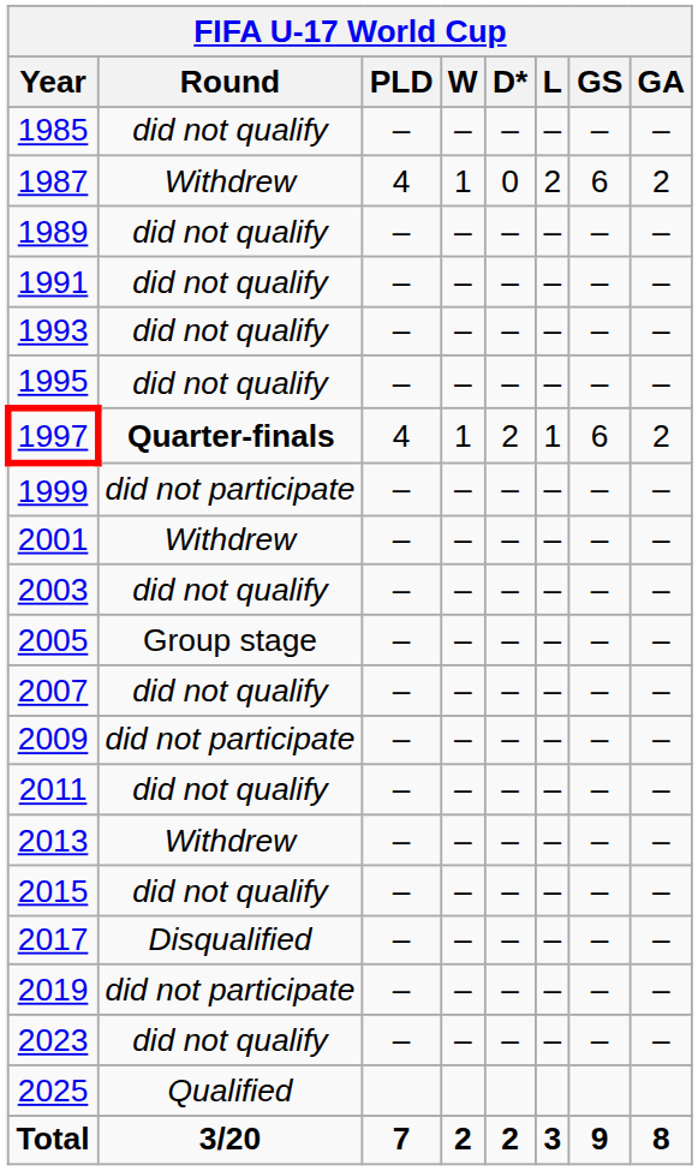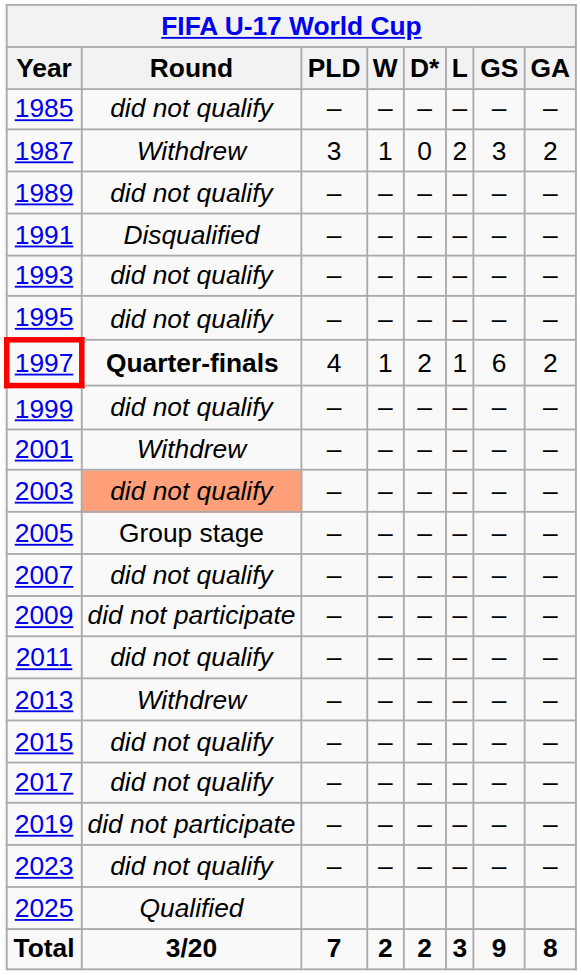 <table class="wikitable" style="text-align: center;font-size:90%;">
 <tr>
 <th colspan=9><a href='#'>FIFA U-17 World Cup</a></th>
 </tr>
 <tr>
 <th>Year</th>
 <th>Round</th>
 <th>PLD</th>
 <th>W</th>
 <th>D*</th>
 <th>L</th>
 <th>GS</th>
 <th>GA</th>
 </tr>
 <tr>
 <td> <a href='#'>1985</a></td>
 <td><em>did not qualify</em></td>
 <td>–</td>
 <td>–</td>
 <td>–</td>
 <td>–</td>
 <td>–</td>
 <td>–</td>
 </tr>
 <tr>
 <td> <a href='#'>1987</a></td>
 <td><em>Withdrew</em></td>
-<td>4</td>
+<td>3</td>
 <td>1</td>
 <td>0</td>
 <td>2</td>
-<td>6</td>
+<td>3</td>
 <td>2</td>
 </tr>
 <tr>
 <td> <a href='#'>1989</a></td>
 <td><em>did not qualify</em></td>
 <td>–</td>
 <td>–</td>
 <td>–</td>
 <td>–</td>
 <td>–</td>
 <td>–</td>
 </tr>
 <tr>
 <td> <a href='#'>1991</a></td>
-<td><em>did not qualify</em></td>
+<td><em>Disqualified</em></td>
 <td>–</td>
 <td>–</td>
 <td>–</td>
 <td>–</td>
 <td>–</td>
 <td>–</td>
 </tr>
 <tr>
 <td> <a href='#'>1993</a></td>
 <td><em>did not qualify</em></td>
 <td>–</td>
 <td>–</td>
 <td>–</td>
 <td>–</td>
 <td>–</td>
 <td>–</td>
 </tr>
 <tr>
 <td> <a href='#'>1995</a></td>
 <td><em>did not qualify</em></td>
 <td>–</td>
 <td>–</td>
 <td>–</td>
 <td>–</td>
 <td>–</td>
 <td>–</td>
 </tr>
 <tr>
 <td style="border: 3px solid red"> <a href='#'>1997</a></td>
 <td><strong>Quarter-finals</strong></td>
 <td>4</td>
 <td>1</td>
 <td>2</td>
 <td>1</td>
 <td>6</td>
 <td>2</td>
 </tr>
 <tr>
 <td> <a href='#'>1999</a></td>
-<td><em>did not participate</em></td>
+<td><em>did not qualify</em></td>
 <td>–</td>
 <td>–</td>
 <td>–</td>
 <td>–</td>
 <td>–</td>
 <td>–</td>
 </tr>
 <tr>
 <td> <a href='#'>2001</a></td>
 <td><em>Withdrew</em></td>
 <td>–</td>
 <td>–</td>
 <td>–</td>
 <td>–</td>
 <td>–</td>
 <td>–</td>
 </tr>
 <tr>
 <td> <a href='#'>2003</a></td>
-<td><em>did not qualify</em></td>
+<td style="background: lightsalmon;"><em>did not qualify</em></td>
 <td>–</td>
 <td>–</td>
 <td>–</td>
 <td>–</td>
 <td>–</td>
 <td>–</td>
 </tr>
 <tr>
 <td> <a href='#'>2005</a></td>
 <td>Group stage</td>
 <td>–</td>
 <td>–</td>
 <td>–</td>
 <td>–</td>
 <td>–</td>
 <td>–</td>
 </tr>
 <tr>
 <td> <a href='#'>2007</a></td>
 <td><em>did not qualify</em></td>
 <td>–</td>
 <td>–</td>
 <td>–</td>
 <td>–</td>
 <td>–</td>
 <td>–</td>
 </tr>
 <tr>
 <td> <a href='#'>2009</a></td>
 <td><em>did not participate</em></td>
 <td>–</td>
 <td>–</td>
 <td>–</td>
 <td>–</td>
 <td>–</td>
 <td>–</td>
 </tr>
 <tr>
 <td> <a href='#'>2011</a></td>
 <td><em>did not qualify</em></td>
 <td>–</td>
 <td>–</td>
 <td>–</td>
 <td>–</td>
 <td>–</td>
 <td>–</td>
 </tr>
 <tr>
 <td> <a href='#'>2013</a></td>
 <td><em>Withdrew</em></td>
 <td>–</td>
 <td>–</td>
 <td>–</td>
 <td>–</td>
 <td>–</td>
 <td>–</td>
 </tr>
 <tr>
 <td> <a href='#'>2015</a></td>
 <td><em>did not qualify</em></td>
 <td>–</td>
 <td>–</td>
 <td>–</td>
 <td>–</td>
 <td>–</td>
 <td>–</td>
 </tr>
 <tr>
 <td> <a href='#'>2017</a></td>
-<td><em>Disqualified</em></td>
+<td><em>did not qualify</em></td>
 <td>–</td>
 <td>–</td>
 <td>–</td>
 <td>–</td>
 <td>–</td>
 <td>–</td>
 </tr>
 <tr>
 <td> <a href='#'>2019</a></td>
 <td><em>did not participate</em></td>
 <td>–</td>
 <td>–</td>
 <td>–</td>
 <td>–</td>
 <td>–</td>
 <td>–</td>
 </tr>
 <tr>
 <td> <a href='#'>2023</a></td>
 <td><em>did not qualify</em></td>
 <td>–</td>
 <td>–</td>
 <td>–</td>
 <td>–</td>
 <td>–</td>
 <td>–</td>
 </tr>
 <tr>
 <td> <a href='#'>2025</a></td>
 <td><em>Qualified</em></td>
 <td></td>
 <td></td>
 <td></td>
 <td></td>
 <td></td>
 <td></td>
 </tr>
 <tr>
 <td><strong>Total</strong></td>
 <td><strong>3/20</strong></td>
 <td><strong>7</strong></td>
 <td><strong>2</strong></td>
 <td><strong>2</strong></td>
 <td><strong>3</strong></td>
 <td><strong>9</strong></td>
 <td><strong>8</strong></td>
 </tr>
 </table>
